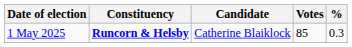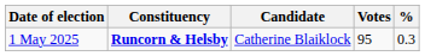 <table class="wikitable">
 <tr>
 <th>Date of election</th>
 <th>Constituency</th>
 <th>Candidate</th>
 <th>Votes</th>
 <th>%</th>
 </tr>
 <tr>
 <td><a href='#'>1 May 2025</a></td>
 <td><strong><a href='#'>Runcorn & Helsby</a></strong></td>
 <td><a href='#'>Catherine Blaiklock</a></td>
-<td>85</td>
+<td>95</td>
 <td>0.3</td>
 </tr>
 </table>
